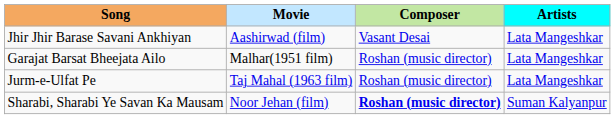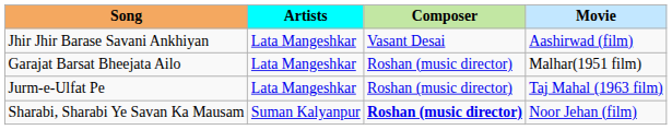 <table class="wikitable sortable">
 <tr>
 <th style="background:#f4a860">Song</th>
+<th style="background:#00ffff">Artists</th>
+<th style="background:#c2e7a3">Composer</th>
 <th style="background:#c2e7ff">Movie</th>
-<th style="background:#c2e7a3">Composer</th>
-<th style="background:#00ffff">Artists</th>
 </tr>
 <tr>
 <td>Jhir Jhir Barase Savani Ankhiyan</td>
+<td><a href='#'>Lata Mangeshkar</a></td>
+<td><a href='#'>Vasant Desai</a></td>
 <td><a href='#'>Aashirwad (film)</a></td>
-<td><a href='#'>Vasant Desai</a></td>
-<td><a href='#'>Lata Mangeshkar</a></td>
 </tr>
 <tr>
 <td>Garajat Barsat Bheejata Ailo</td>
+<td><a href='#'>Lata Mangeshkar</a></td>
+<td><a href='#'>Roshan (music director)</a></td>
 <td>Malhar(1951 film)</td>
-<td><a href='#'>Roshan (music director)</a></td>
-<td><a href='#'>Lata Mangeshkar</a></td>
 </tr>
 <tr>
 <td>Jurm-e-Ulfat Pe</td>
+<td><a href='#'>Lata Mangeshkar</a></td>
+<td><a href='#'>Roshan (music director)</a></td>
 <td><a href='#'>Taj Mahal (1963 film)</a></td>
-<td><a href='#'>Roshan (music director)</a></td>
-<td><a href='#'>Lata Mangeshkar</a></td>
 </tr>
 <tr>
 <td>Sharabi, Sharabi Ye Savan Ka Mausam</td>
+<td><a href='#'>Suman Kalyanpur</a></td>
+<td><strong><a href='#'>Roshan (music director)</a></strong></td>
 <td><a href='#'>Noor Jehan (film)</a></td>
-<td><strong><a href='#'>Roshan (music director)</a></strong></td>
-<td><a href='#'>Suman Kalyanpur</a></td>
 </tr>
 </table>
